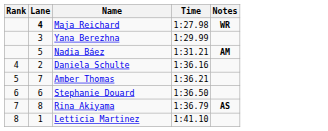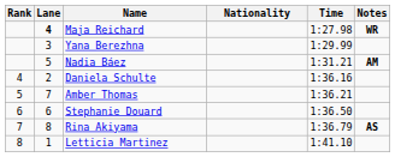 <table class="wikitable sortable" style="text-align:center">
 <tr>
 <th>Rank</th>
 <th>Lane</th>
 <th style="width:180px">Name</th>
+<th style="width:125px">Nationality</th>
 <th>Time</th>
 <th>Notes</th>
 </tr>
 <tr>
 <td></td>
 <td><strong>4</strong></td>
 <td style="text-align:left;"><a href='#'>Maja Reichard</a></td>
+<td style="text-align:left;"></td>
 <td>1:27.98</td>
 <td><strong>WR</strong></td>
 </tr>
 <tr>
 <td></td>
 <td>3</td>
 <td style="text-align:left;"><a href='#'>Yana Berezhna</a></td>
+<td style="text-align:left;"></td>
 <td>1:29.99</td>
 <td></td>
 </tr>
 <tr>
 <td></td>
 <td>5</td>
 <td style="text-align:left;"><a href='#'>Nadia Báez</a></td>
+<td style="text-align:left;"></td>
 <td>1:31.21</td>
 <td><strong>AM</strong></td>
 </tr>
 <tr>
 <td>4</td>
 <td>2</td>
 <td style="text-align:left;"><a href='#'>Daniela Schulte</a></td>
+<td style="text-align:left;"></td>
 <td>1:36.16</td>
 <td></td>
 </tr>
 <tr>
 <td>5</td>
 <td>7</td>
 <td style="text-align:left;"><a href='#'>Amber Thomas</a></td>
+<td style="text-align:left;"></td>
 <td>1:36.21</td>
 <td></td>
 </tr>
 <tr>
 <td>6</td>
 <td>6</td>
 <td style="text-align:left;"><a href='#'>Stephanie Douard</a></td>
+<td style="text-align:left;"></td>
 <td>1:36.50</td>
 <td></td>
 </tr>
 <tr>
 <td>7</td>
 <td>8</td>
 <td style="text-align:left;"><a href='#'>Rina Akiyama</a></td>
+<td style="text-align:left;"></td>
 <td>1:36.79</td>
 <td><strong>AS</strong></td>
 </tr>
 <tr>
 <td>8</td>
 <td>1</td>
 <td style="text-align:left;"><a href='#'>Letticia Martinez</a></td>
+<td style="text-align:left;"></td>
 <td>1:41.10</td>
 <td></td>
 </tr>
 </table>
